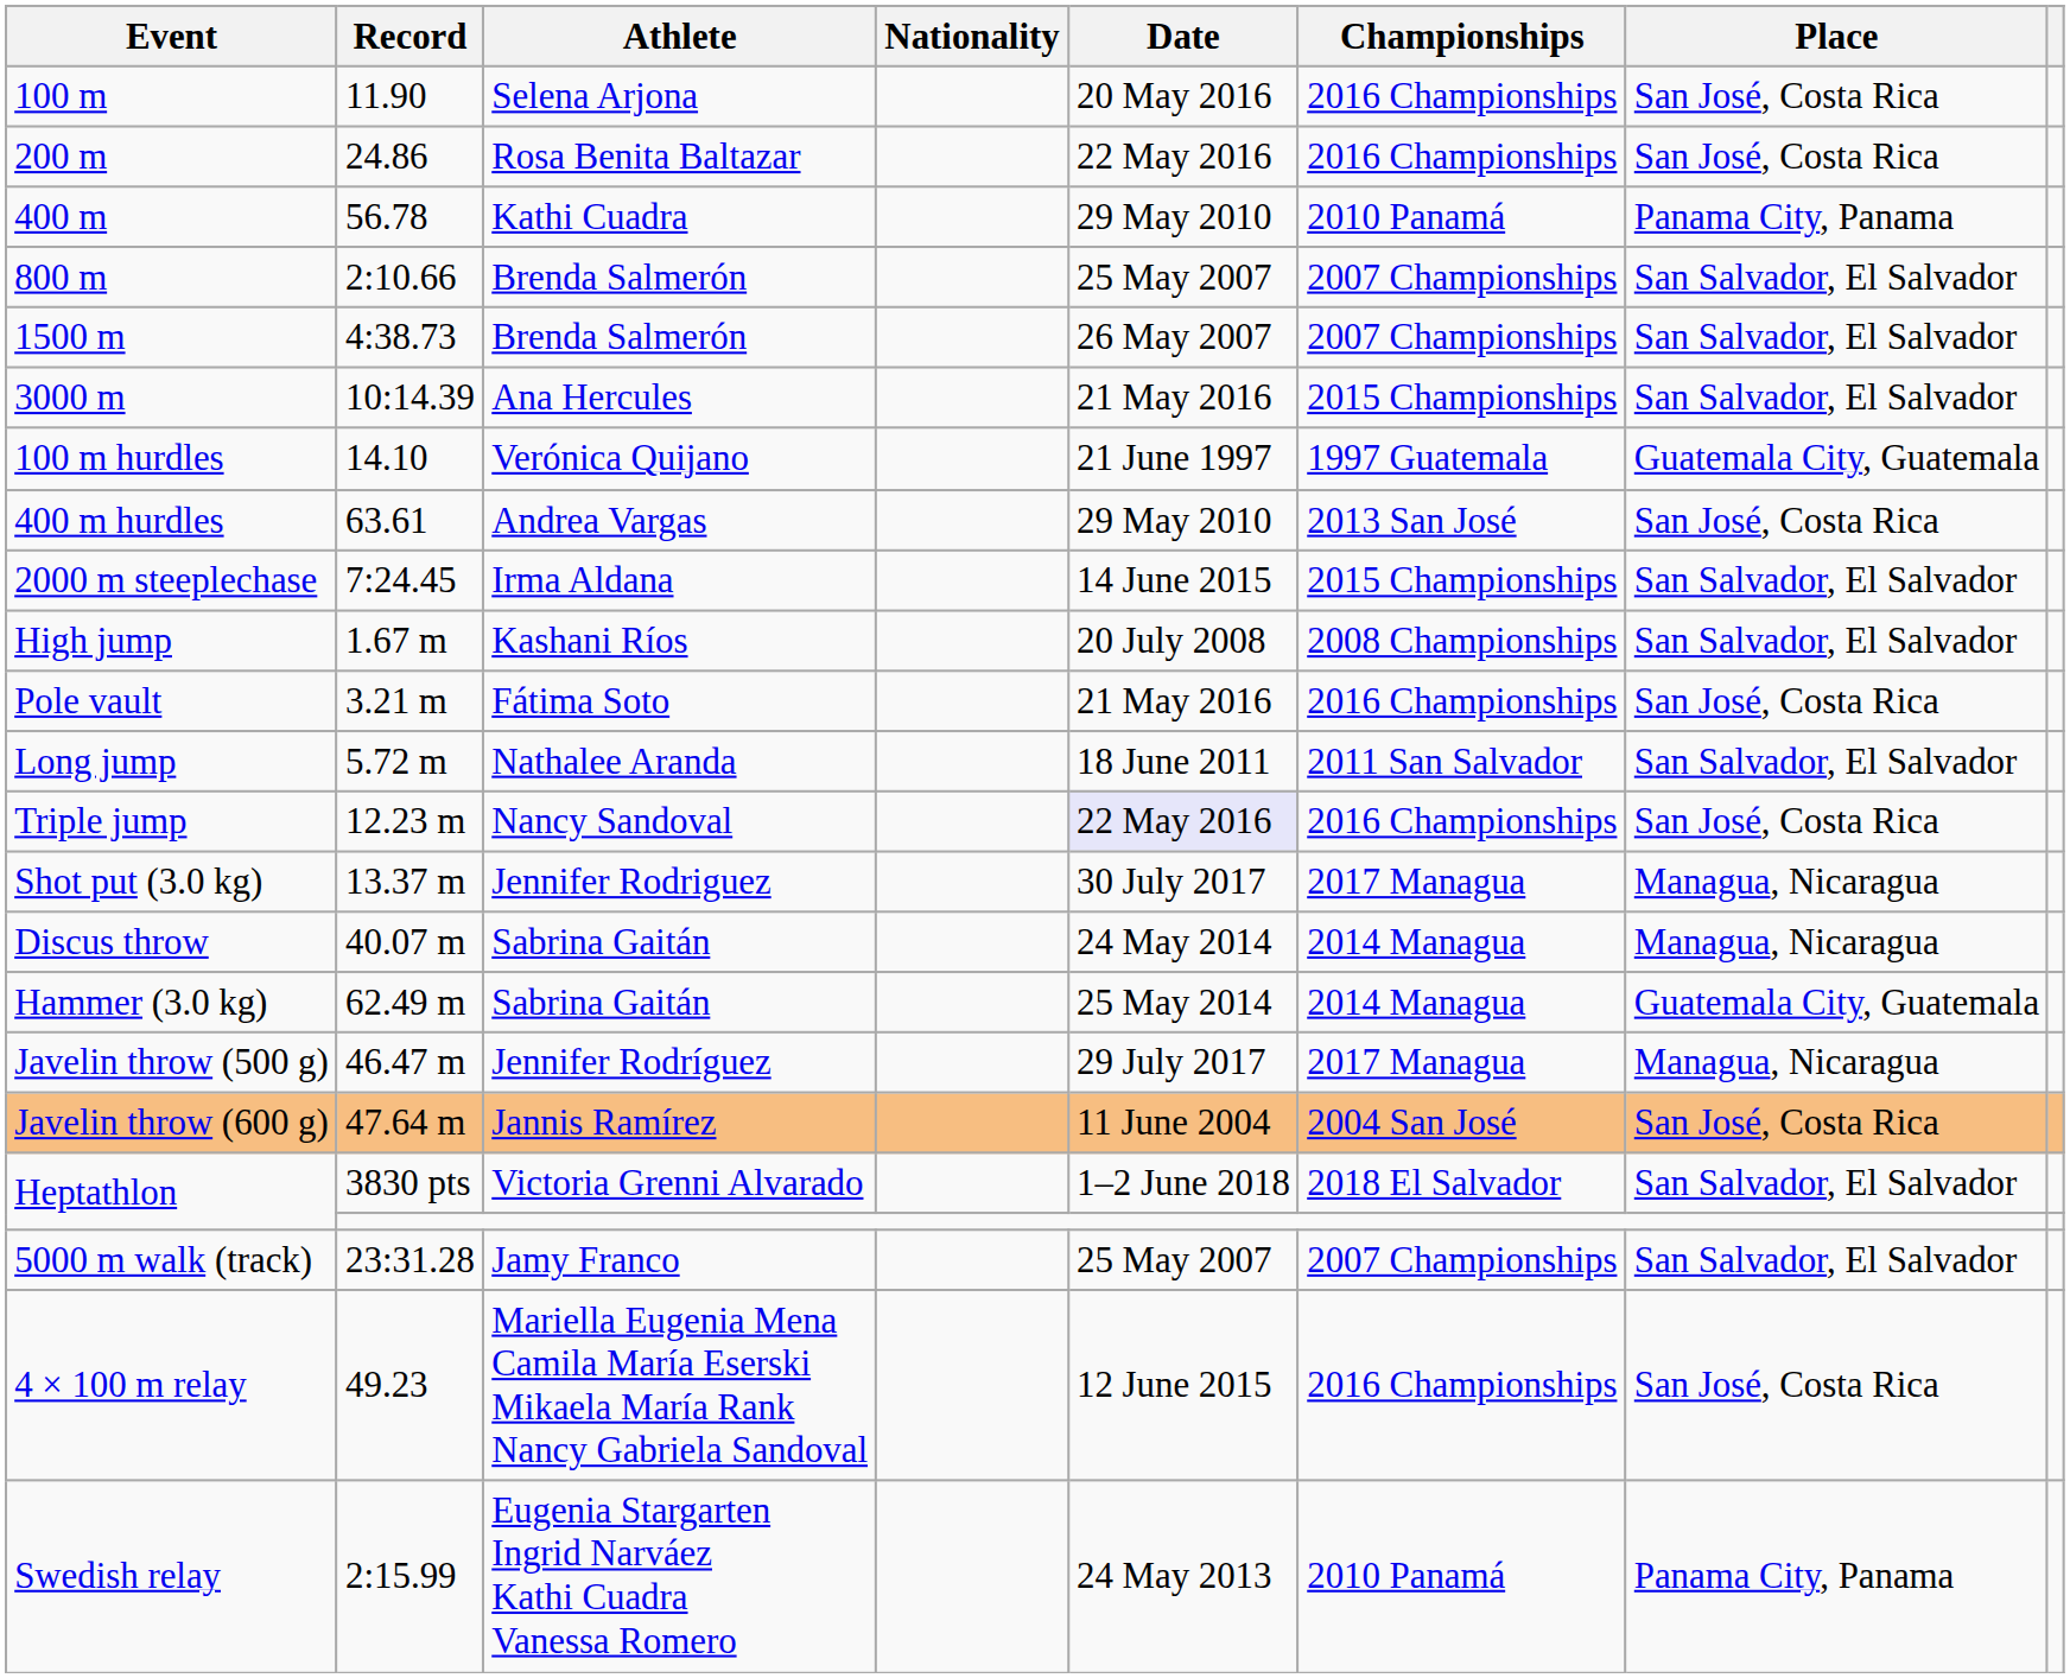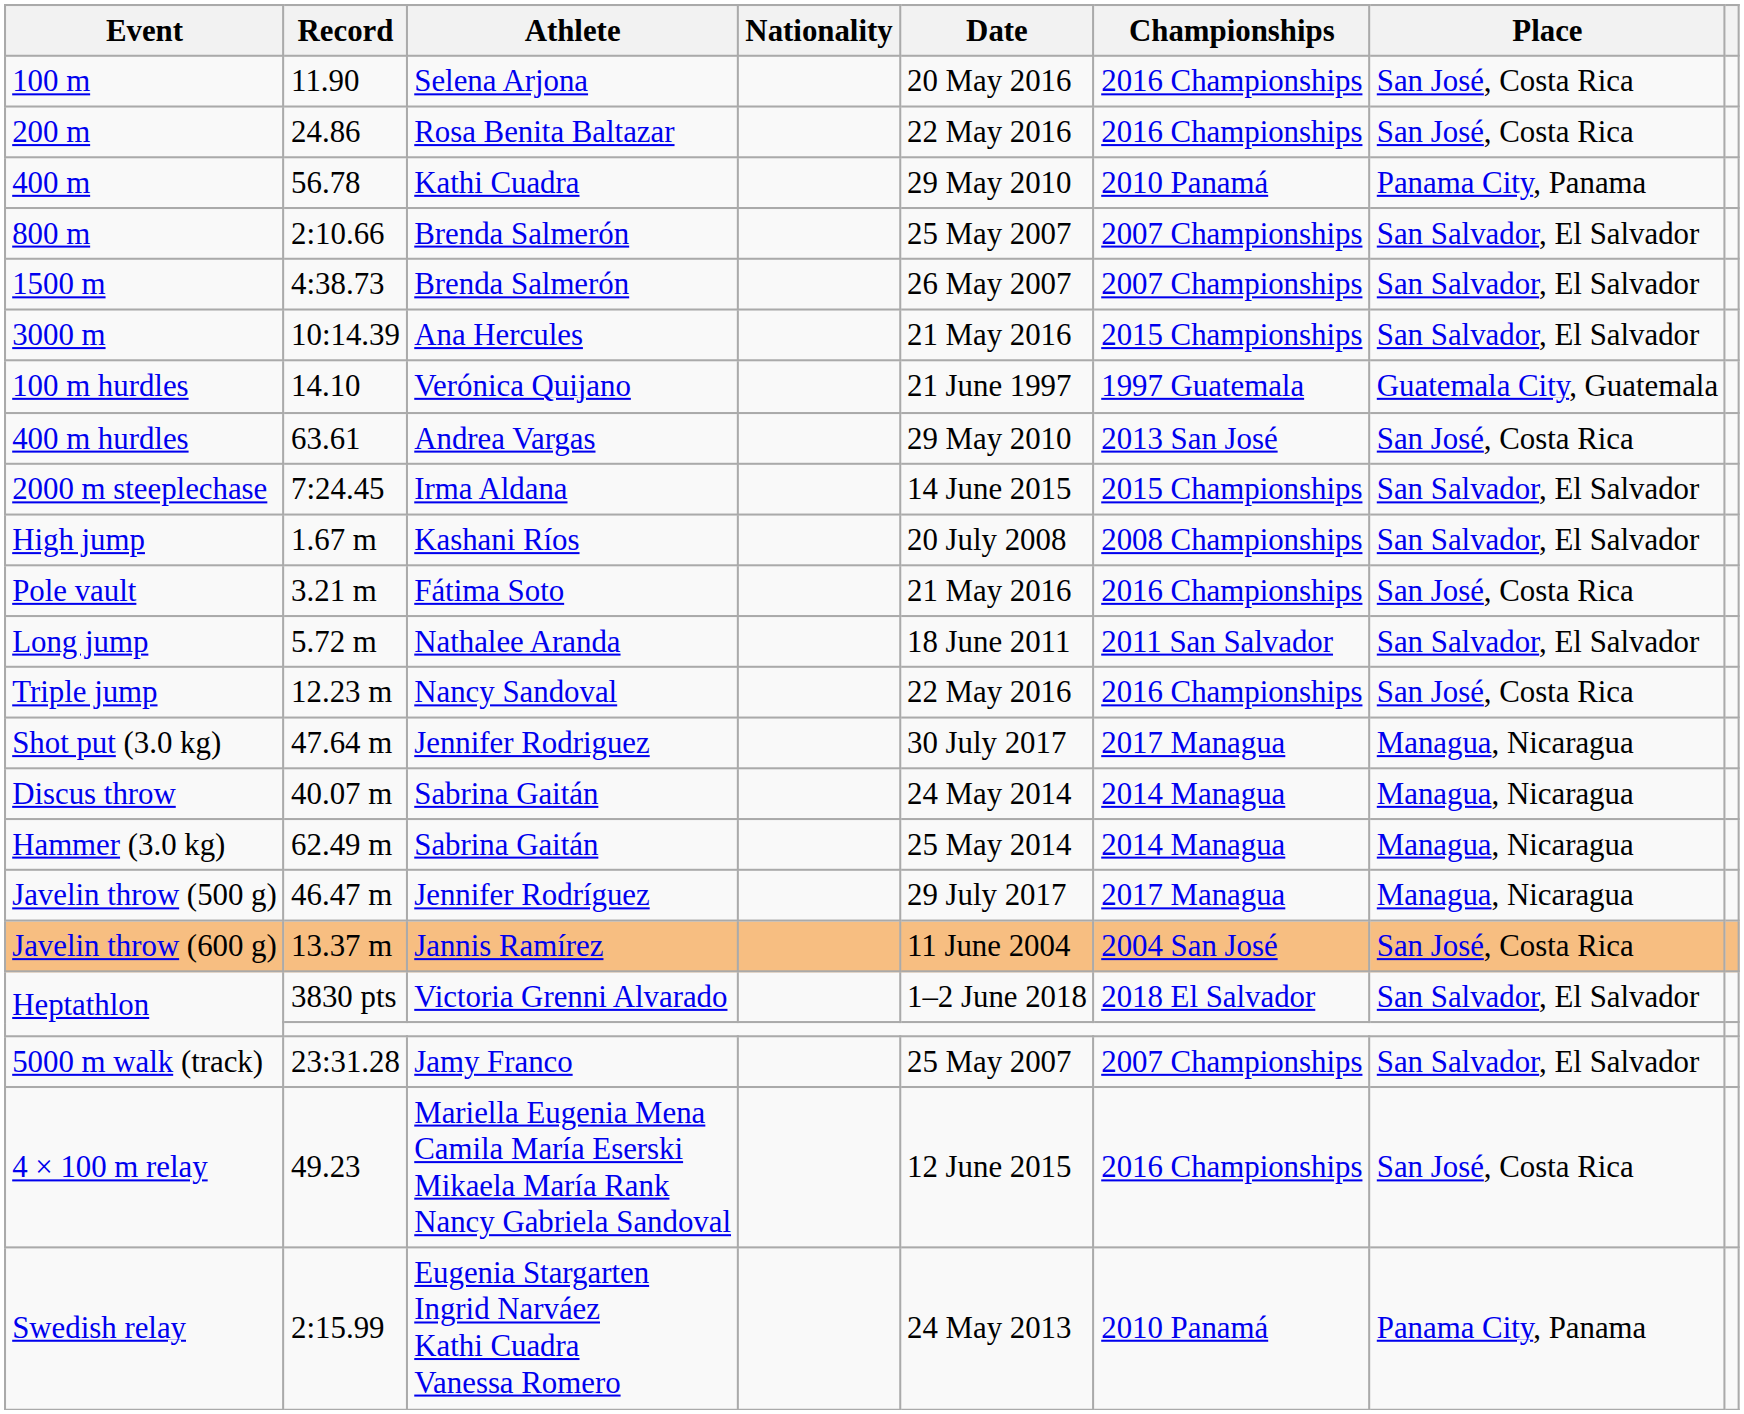 <table class="wikitable sortable" style="font-size:95%;">
 <tr>
 <th>Event</th>
 <th>Record</th>
 <th>Athlete</th>
 <th>Nationality</th>
 <th>Date</th>
 <th>Championships</th>
 <th>Place</th>
 <th></th>
 </tr>
 <tr>
 <td><a href='#'>100 m</a></td>
 <td>11.90 </td>
 <td><a href='#'>Selena Arjona</a></td>
 <td></td>
 <td>20 May 2016</td>
 <td><a href='#'>2016 Championships</a></td>
 <td> <a href='#'>San José</a>, Costa Rica</td>
 <td></td>
 </tr>
 <tr>
 <td><a href='#'>200 m</a></td>
 <td>24.86 </td>
 <td><a href='#'>Rosa Benita Baltazar</a></td>
 <td></td>
 <td>22 May 2016</td>
 <td><a href='#'>2016 Championships</a></td>
 <td> <a href='#'>San José</a>, Costa Rica</td>
 <td></td>
 </tr>
 <tr>
 <td><a href='#'>400 m</a></td>
 <td>56.78</td>
 <td><a href='#'>Kathi Cuadra</a></td>
 <td></td>
 <td>29 May 2010</td>
 <td><a href='#'>2010 Panamá</a></td>
 <td> <a href='#'>Panama City</a>, Panama</td>
 <td></td>
 </tr>
 <tr>
 <td><a href='#'>800 m</a></td>
 <td>2:10.66</td>
 <td><a href='#'>Brenda Salmerón</a></td>
 <td></td>
 <td>25 May 2007</td>
 <td><a href='#'>2007 Championships</a></td>
 <td> <a href='#'>San Salvador</a>, El Salvador</td>
 <td></td>
 </tr>
 <tr>
 <td><a href='#'>1500 m</a></td>
 <td>4:38.73</td>
 <td><a href='#'>Brenda Salmerón</a></td>
 <td></td>
 <td>26 May 2007</td>
 <td><a href='#'>2007 Championships</a></td>
 <td> <a href='#'>San Salvador</a>, El Salvador</td>
 <td></td>
 </tr>
 <tr>
 <td><a href='#'>3000 m</a></td>
 <td>10:14.39</td>
 <td><a href='#'>Ana Hercules</a></td>
 <td></td>
 <td>21 May 2016</td>
 <td><a href='#'>2015 Championships</a></td>
 <td> <a href='#'>San Salvador</a>, El Salvador</td>
 <td></td>
 </tr>
 <tr>
 <td><a href='#'>100 m hurdles</a></td>
 <td>14.10</td>
 <td><a href='#'>Verónica Quijano</a></td>
 <td></td>
 <td>21 June 1997</td>
 <td><a href='#'>1997 Guatemala</a></td>
 <td> <a href='#'>Guatemala City</a>, Guatemala</td>
 <td></td>
 </tr>
 <tr>
 <td><a href='#'>400 m hurdles</a></td>
 <td>63.61</td>
 <td><a href='#'>Andrea Vargas</a></td>
 <td></td>
 <td>29 May 2010</td>
 <td><a href='#'>2013 San José</a></td>
 <td> <a href='#'>San José</a>, Costa Rica</td>
 <td></td>
 </tr>
 <tr>
 <td><a href='#'>2000 m steeplechase</a></td>
 <td>7:24.45</td>
 <td><a href='#'>Irma Aldana</a></td>
 <td></td>
 <td>14 June 2015</td>
 <td><a href='#'>2015 Championships</a></td>
 <td> <a href='#'>San Salvador</a>, El Salvador</td>
 <td></td>
 </tr>
 <tr>
 <td><a href='#'>High jump</a></td>
 <td>1.67 m</td>
 <td><a href='#'>Kashani Ríos</a></td>
 <td></td>
 <td>20 July 2008</td>
 <td><a href='#'>2008 Championships</a></td>
 <td> <a href='#'>San Salvador</a>, El Salvador</td>
 <td></td>
 </tr>
 <tr>
 <td><a href='#'>Pole vault</a></td>
 <td>3.21 m</td>
 <td><a href='#'>Fátima Soto</a></td>
 <td></td>
 <td>21 May 2016</td>
 <td><a href='#'>2016 Championships</a></td>
 <td> <a href='#'>San José</a>, Costa Rica</td>
 <td></td>
 </tr>
 <tr>
 <td><a href='#'>Long jump</a></td>
 <td>5.72 m </td>
 <td><a href='#'>Nathalee Aranda</a></td>
 <td></td>
 <td>18 June 2011</td>
 <td><a href='#'>2011 San Salvador</a></td>
 <td> <a href='#'>San Salvador</a>, El Salvador</td>
 <td></td>
 </tr>
 <tr>
 <td><a href='#'>Triple jump</a></td>
 <td>12.23 m </td>
 <td><a href='#'>Nancy Sandoval</a></td>
 <td></td>
-<td style="background: lavender;">22 May 2016</td>
+<td>22 May 2016</td>
 <td><a href='#'>2016 Championships</a></td>
 <td> <a href='#'>San José</a>, Costa Rica</td>
 <td></td>
 </tr>
 <tr>
 <td><a href='#'>Shot put</a> (3.0 kg)</td>
-<td>13.37 m</td>
+<td>47.64 m</td>
 <td><a href='#'>Jennifer Rodriguez</a></td>
 <td></td>
 <td>30 July 2017</td>
 <td><a href='#'>2017 Managua</a></td>
 <td> <a href='#'>Managua</a>, Nicaragua</td>
 <td></td>
 </tr>
 <tr>
 <td><a href='#'>Discus throw</a></td>
 <td>40.07 m</td>
 <td><a href='#'>Sabrina Gaitán</a></td>
 <td></td>
 <td>24 May 2014</td>
 <td><a href='#'>2014 Managua</a></td>
 <td> <a href='#'>Managua</a>, Nicaragua</td>
 <td></td>
 </tr>
 <tr>
 <td><a href='#'>Hammer</a> (3.0 kg)</td>
 <td>62.49 m</td>
 <td><a href='#'>Sabrina Gaitán</a></td>
 <td></td>
 <td>25 May 2014</td>
 <td><a href='#'>2014 Managua</a></td>
-<td> <a href='#'>Guatemala City</a>, Guatemala</td>
+<td> <a href='#'>Managua</a>, Nicaragua</td>
 <td></td>
 </tr>
 <tr>
 <td><a href='#'>Javelin throw</a> (500 g)</td>
 <td>46.47 m</td>
 <td><a href='#'>Jennifer Rodríguez</a></td>
 <td></td>
 <td>29 July 2017</td>
 <td><a href='#'>2017 Managua</a></td>
 <td> <a href='#'>Managua</a>, Nicaragua</td>
 <td></td>
 </tr>
 <tr bgcolor=#F7BE81>
 <td><a href='#'>Javelin throw</a> (600 g)</td>
-<td>47.64 m</td>
+<td>13.37 m</td>
 <td><a href='#'>Jannis Ramírez</a></td>
 <td></td>
 <td>11 June 2004</td>
 <td><a href='#'>2004 San José</a></td>
 <td> <a href='#'>San José</a>, Costa Rica</td>
 <td></td>
 </tr>
 <tr>
 <td rowspan=2><a href='#'>Heptathlon</a></td>
 <td>3830 pts</td>
 <td><a href='#'>Victoria Grenni Alvarado</a></td>
 <td></td>
 <td>1–2 June 2018</td>
 <td><a href='#'>2018 El Salvador</a></td>
 <td> <a href='#'>San Salvador</a>, El Salvador</td>
 <td></td>
 </tr>
 <tr>
 <td colspan=6></td>
 <td></td>
 </tr>
 <tr>
 <td><a href='#'>5000 m walk</a> (track)</td>
 <td>23:31.28</td>
 <td><a href='#'>Jamy Franco</a></td>
 <td></td>
 <td>25 May 2007</td>
 <td><a href='#'>2007 Championships</a></td>
 <td> <a href='#'>San Salvador</a>, El Salvador</td>
 <td></td>
 </tr>
 <tr>
 <td><a href='#'>4 × 100 m relay</a></td>
 <td>49.23</td>
 <td><a href='#'>Mariella Eugenia Mena</a><br><a href='#'>Camila María Eserski</a><br><a href='#'>Mikaela María Rank</a><br><a href='#'>Nancy Gabriela Sandoval</a></td>
 <td></td>
 <td>12 June 2015</td>
 <td><a href='#'>2016 Championships</a></td>
 <td> <a href='#'>San José</a>, Costa Rica</td>
 <td></td>
 </tr>
 <tr>
 <td><a href='#'>Swedish relay</a></td>
 <td>2:15.99</td>
 <td><a href='#'>Eugenia Stargarten</a><br><a href='#'>Ingrid Narváez</a><br><a href='#'>Kathi Cuadra</a><br><a href='#'>Vanessa Romero</a></td>
 <td></td>
 <td>24 May 2013</td>
 <td><a href='#'>2010 Panamá</a></td>
 <td> <a href='#'>Panama City</a>, Panama</td>
 <td></td>
 </tr>
 </table>
